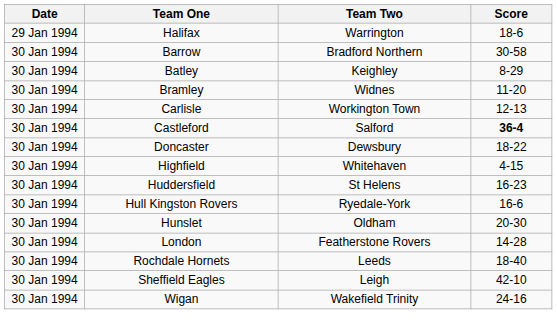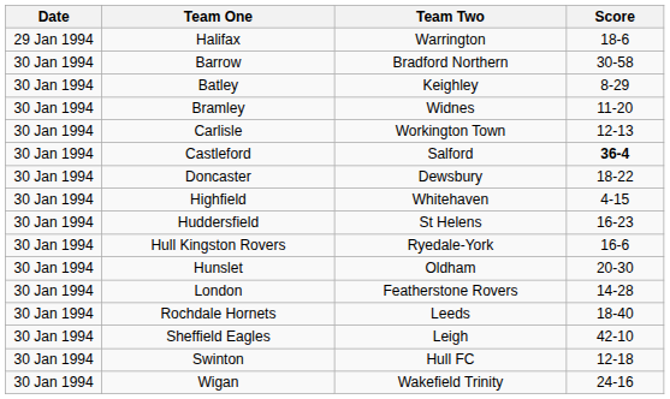 <table class="wikitable" style="text-align: center">
 <tr>
 <th width=100>Date</th>
 <th width=250>Team One</th>
 <th width=250>Team Two</th>
 <th width=100>Score</th>
 </tr>
 <tr>
 <td>29 Jan 1994</td>
 <td>Halifax</td>
 <td>Warrington</td>
 <td>18-6</td>
 </tr>
 <tr>
 <td>30 Jan 1994</td>
 <td>Barrow</td>
 <td>Bradford Northern</td>
 <td>30-58</td>
 </tr>
 <tr>
 <td>30 Jan 1994</td>
 <td>Batley</td>
 <td>Keighley</td>
 <td>8-29</td>
 </tr>
 <tr>
 <td>30 Jan 1994</td>
 <td>Bramley</td>
 <td>Widnes</td>
 <td>11-20</td>
 </tr>
 <tr>
 <td>30 Jan 1994</td>
 <td>Carlisle</td>
 <td>Workington Town</td>
 <td>12-13</td>
 </tr>
 <tr>
 <td>30 Jan 1994</td>
 <td>Castleford</td>
 <td>Salford</td>
 <td><strong>36-4</strong></td>
 </tr>
 <tr>
 <td>30 Jan 1994</td>
 <td>Doncaster</td>
 <td>Dewsbury</td>
 <td>18-22</td>
 </tr>
 <tr>
 <td>30 Jan 1994</td>
 <td>Highfield</td>
 <td>Whitehaven</td>
 <td>4-15</td>
 </tr>
 <tr>
 <td>30 Jan 1994</td>
 <td>Huddersfield</td>
 <td>St Helens</td>
 <td>16-23</td>
 </tr>
 <tr>
 <td>30 Jan 1994</td>
 <td>Hull Kingston Rovers</td>
 <td>Ryedale-York</td>
 <td>16-6</td>
 </tr>
 <tr>
 <td>30 Jan 1994</td>
 <td>Hunslet</td>
 <td>Oldham</td>
 <td>20-30</td>
 </tr>
 <tr>
 <td>30 Jan 1994</td>
 <td>London</td>
 <td>Featherstone Rovers</td>
 <td>14-28</td>
 </tr>
 <tr>
 <td>30 Jan 1994</td>
 <td>Rochdale Hornets</td>
 <td>Leeds</td>
 <td>18-40</td>
 </tr>
 <tr>
 <td>30 Jan 1994</td>
 <td>Sheffield Eagles</td>
 <td>Leigh</td>
 <td>42-10</td>
 </tr>
 <tr>
 <td>30 Jan 1994</td>
+<td>Swinton</td>
+<td>Hull FC</td>
+<td>12-18</td>
+</tr>
+<tr>
+<td>30 Jan 1994</td>
 <td>Wigan</td>
 <td>Wakefield Trinity</td>
 <td>24-16</td>
 </tr>
 </table>
